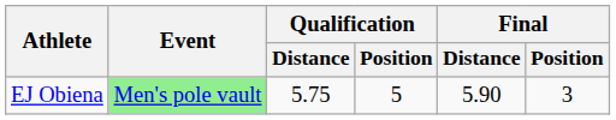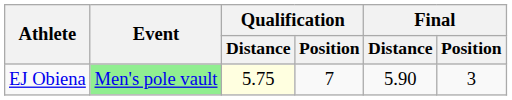 <table class="wikitable" style="font-size:90%">
 <tr>
 <th rowspan="2">Athlete</th>
 <th rowspan="2">Event</th>
 <th colspan="2">Qualification</th>
 <th colspan="2">Final</th>
 </tr>
 <tr style="font-size:95%">
 <th>Distance</th>
 <th>Position</th>
 <th>Distance</th>
 <th>Position</th>
 </tr>
 <tr align=center>
 <td align=left><a href='#'>EJ Obiena</a></td>
 <td align=left style="background: lightgreen;"><a href='#'>Men's pole vault</a></td>
-<td>5.75</td>
-<td>5 <strong>  </strong></td>
+<td style="background: lightyellow;">5.75</td>
+<td>7 <strong>  </strong></td>
 <td>5.90</td>
 <td>3</td>
 </tr>
 </table>
